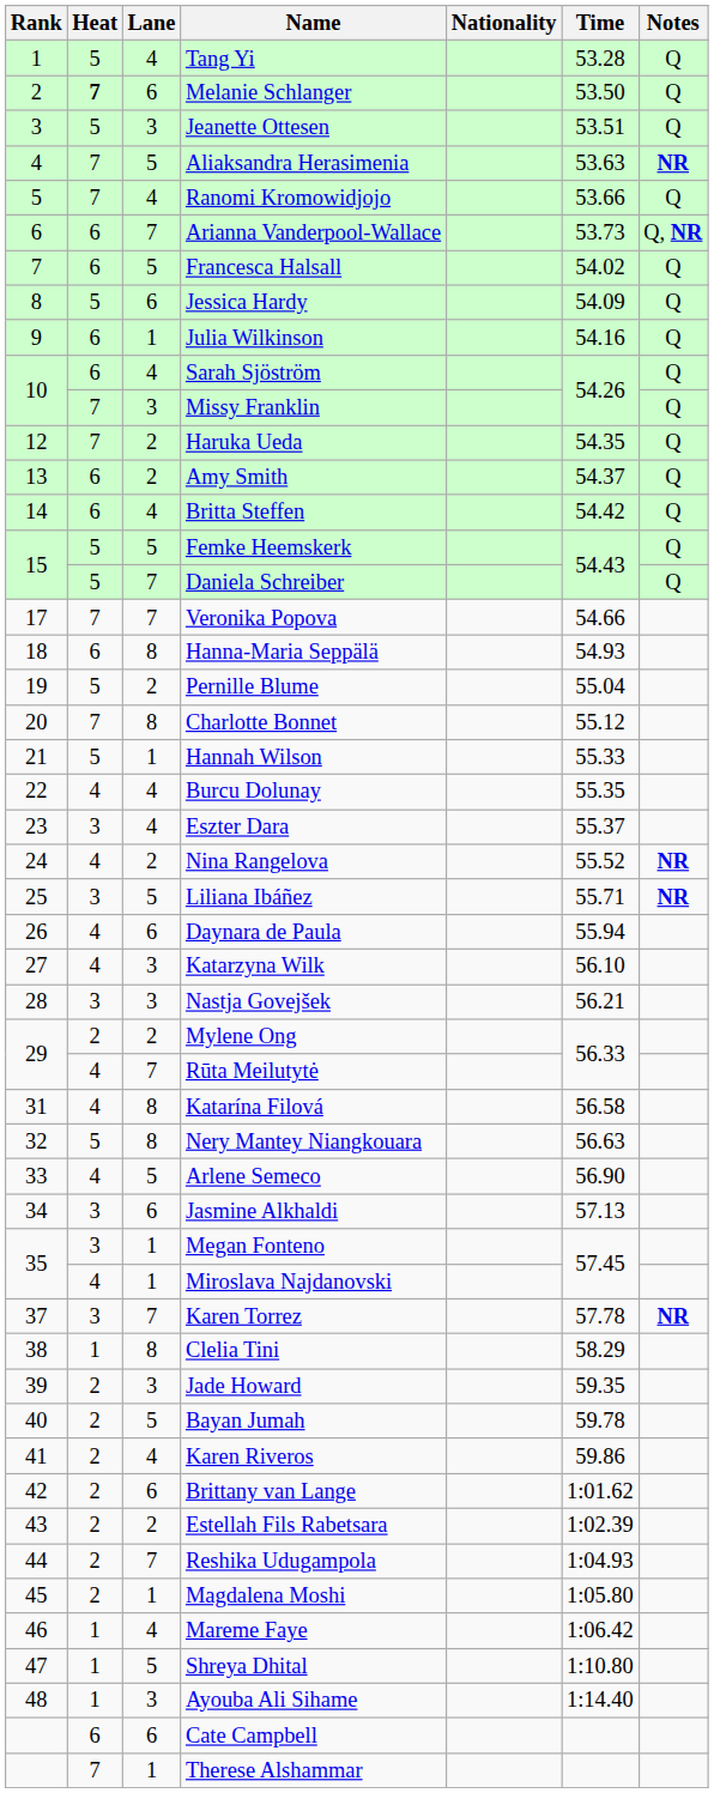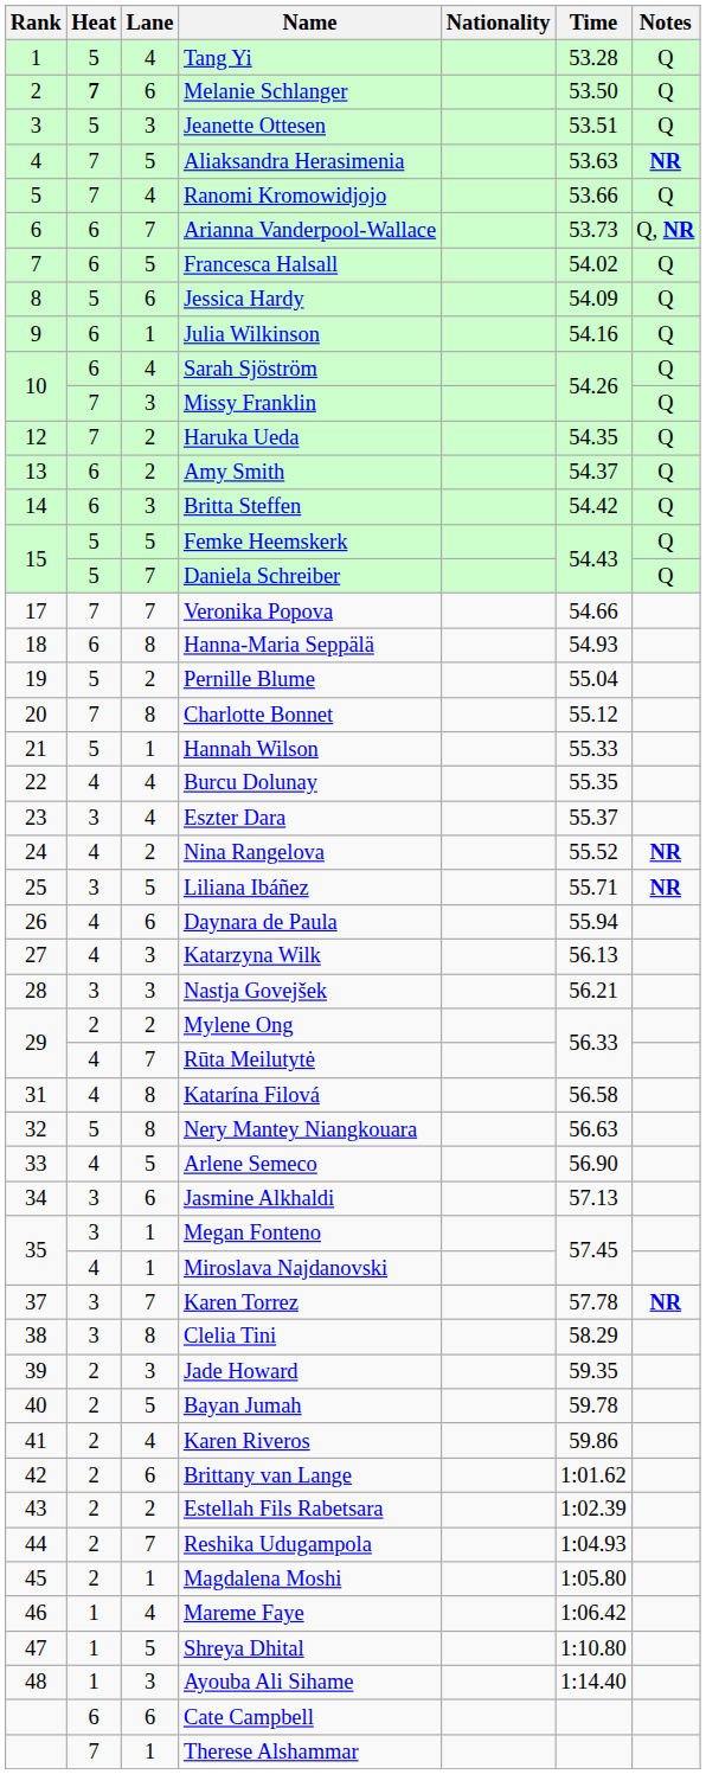 <table class="wikitable sortable" style="text-align:center">
 <tr>
 <th>Rank</th>
 <th>Heat</th>
 <th>Lane</th>
 <th>Name</th>
 <th>Nationality</th>
 <th>Time</th>
 <th>Notes</th>
 </tr>
 <tr bgcolor=ccffcc>
 <td>1</td>
 <td>5</td>
 <td>4</td>
 <td align=left><a href='#'>Tang Yi</a></td>
 <td align=left></td>
 <td>53.28</td>
 <td>Q</td>
 </tr>
 <tr bgcolor=ccffcc>
 <td>2</td>
 <td><strong>7</strong></td>
 <td>6</td>
 <td align=left><a href='#'>Melanie Schlanger</a></td>
 <td align=left></td>
 <td>53.50</td>
 <td>Q</td>
 </tr>
 <tr bgcolor=ccffcc>
 <td>3</td>
 <td>5</td>
 <td>3</td>
 <td align=left><a href='#'>Jeanette Ottesen</a></td>
 <td align=left></td>
 <td>53.51</td>
 <td>Q</td>
 </tr>
 <tr bgcolor=ccffcc>
 <td>4</td>
 <td>7</td>
 <td>5</td>
 <td align=left><a href='#'>Aliaksandra Herasimenia</a></td>
 <td align=left></td>
 <td>53.63</td>
 <td><strong><a href='#'>NR</a></strong></td>
 </tr>
 <tr bgcolor=ccffcc>
 <td>5</td>
 <td>7</td>
 <td>4</td>
 <td align=left><a href='#'>Ranomi Kromowidjojo</a></td>
 <td align=left></td>
 <td>53.66</td>
 <td>Q</td>
 </tr>
 <tr bgcolor=ccffcc>
 <td>6</td>
 <td>6</td>
 <td>7</td>
 <td align=left><a href='#'>Arianna Vanderpool-Wallace</a></td>
 <td align=left></td>
 <td>53.73</td>
 <td>Q, <strong><a href='#'>NR</a></strong></td>
 </tr>
 <tr bgcolor=ccffcc>
 <td>7</td>
 <td>6</td>
 <td>5</td>
 <td align=left><a href='#'>Francesca Halsall</a></td>
 <td align=left></td>
 <td>54.02</td>
 <td>Q</td>
 </tr>
 <tr bgcolor=ccffcc>
 <td>8</td>
 <td>5</td>
 <td>6</td>
 <td align=left><a href='#'>Jessica Hardy</a></td>
 <td align=left></td>
 <td>54.09</td>
 <td>Q</td>
 </tr>
 <tr bgcolor=ccffcc>
 <td>9</td>
 <td>6</td>
 <td>1</td>
 <td align=left><a href='#'>Julia Wilkinson</a></td>
 <td align=left></td>
 <td>54.16</td>
 <td>Q</td>
 </tr>
 <tr bgcolor=ccffcc>
 <td rowspan=2>10</td>
 <td>6</td>
 <td>4</td>
 <td align=left><a href='#'>Sarah Sjöström</a></td>
 <td align=left></td>
 <td rowspan=2>54.26</td>
 <td>Q</td>
 </tr>
 <tr bgcolor=ccffcc>
 <td>7</td>
 <td>3</td>
 <td align=left><a href='#'>Missy Franklin</a></td>
 <td align=left></td>
 <td>Q</td>
 </tr>
 <tr bgcolor=ccffcc>
 <td>12</td>
 <td>7</td>
 <td>2</td>
 <td align=left><a href='#'>Haruka Ueda</a></td>
 <td align=left></td>
 <td>54.35</td>
 <td>Q</td>
 </tr>
 <tr bgcolor=ccffcc>
 <td>13</td>
 <td>6</td>
 <td>2</td>
 <td align=left><a href='#'>Amy Smith</a></td>
 <td align=left></td>
 <td>54.37</td>
 <td>Q</td>
 </tr>
 <tr bgcolor=ccffcc>
 <td>14</td>
 <td>6</td>
-<td>4</td>
+<td>3</td>
 <td align=left><a href='#'>Britta Steffen</a></td>
 <td align=left></td>
 <td>54.42</td>
 <td>Q</td>
 </tr>
 <tr bgcolor=ccffcc>
 <td rowspan=2>15</td>
 <td>5</td>
 <td>5</td>
 <td align=left><a href='#'>Femke Heemskerk</a></td>
 <td align=left></td>
 <td rowspan=2>54.43</td>
 <td>Q</td>
 </tr>
 <tr bgcolor=ccffcc>
 <td>5</td>
 <td>7</td>
 <td align=left><a href='#'>Daniela Schreiber</a></td>
 <td align=left></td>
 <td>Q</td>
 </tr>
 <tr>
 <td>17</td>
 <td>7</td>
 <td>7</td>
 <td align=left><a href='#'>Veronika Popova</a></td>
 <td align=left></td>
 <td>54.66</td>
 <td></td>
 </tr>
 <tr>
 <td>18</td>
 <td>6</td>
 <td>8</td>
 <td align=left><a href='#'>Hanna-Maria Seppälä</a></td>
 <td align=left></td>
 <td>54.93</td>
 <td></td>
 </tr>
 <tr>
 <td>19</td>
 <td>5</td>
 <td>2</td>
 <td align=left><a href='#'>Pernille Blume</a></td>
 <td align=left></td>
 <td>55.04</td>
 <td></td>
 </tr>
 <tr>
 <td>20</td>
 <td>7</td>
 <td>8</td>
 <td align=left><a href='#'>Charlotte Bonnet</a></td>
 <td align=left></td>
 <td>55.12</td>
 <td></td>
 </tr>
 <tr>
 <td>21</td>
 <td>5</td>
 <td>1</td>
 <td align=left><a href='#'>Hannah Wilson</a></td>
 <td align=left></td>
 <td>55.33</td>
 <td></td>
 </tr>
 <tr>
 <td>22</td>
 <td>4</td>
 <td>4</td>
 <td align=left><a href='#'>Burcu Dolunay</a></td>
 <td align=left></td>
 <td>55.35</td>
 <td></td>
 </tr>
 <tr>
 <td>23</td>
 <td>3</td>
 <td>4</td>
 <td align=left><a href='#'>Eszter Dara</a></td>
 <td align=left></td>
 <td>55.37</td>
 <td></td>
 </tr>
 <tr>
 <td>24</td>
 <td>4</td>
 <td>2</td>
 <td align=left><a href='#'>Nina Rangelova</a></td>
 <td align=left></td>
 <td>55.52</td>
 <td><strong><a href='#'>NR</a></strong></td>
 </tr>
 <tr>
 <td>25</td>
 <td>3</td>
 <td>5</td>
 <td align=left><a href='#'>Liliana Ibáñez</a></td>
 <td align=left></td>
 <td>55.71</td>
 <td><strong><a href='#'>NR</a></strong></td>
 </tr>
 <tr>
 <td>26</td>
 <td>4</td>
 <td>6</td>
 <td align=left><a href='#'>Daynara de Paula</a></td>
 <td align=left></td>
 <td>55.94</td>
 <td></td>
 </tr>
 <tr>
 <td>27</td>
 <td>4</td>
 <td>3</td>
 <td align=left><a href='#'>Katarzyna Wilk</a></td>
 <td align=left></td>
-<td>56.10</td>
+<td>56.13</td>
 <td></td>
 </tr>
 <tr>
 <td>28</td>
 <td>3</td>
 <td>3</td>
 <td align=left><a href='#'>Nastja Govejšek</a></td>
 <td align=left></td>
 <td>56.21</td>
 <td></td>
 </tr>
 <tr>
 <td rowspan=2>29</td>
 <td>2</td>
 <td>2</td>
 <td align=left><a href='#'>Mylene Ong</a></td>
 <td align=left></td>
 <td rowspan=2>56.33</td>
 <td></td>
 </tr>
 <tr>
 <td>4</td>
 <td>7</td>
 <td align=left><a href='#'>Rūta Meilutytė</a></td>
 <td align=left></td>
 <td></td>
 </tr>
 <tr>
 <td>31</td>
 <td>4</td>
 <td>8</td>
 <td align=left><a href='#'>Katarína Filová</a></td>
 <td align=left></td>
 <td>56.58</td>
 <td></td>
 </tr>
 <tr>
 <td>32</td>
 <td>5</td>
 <td>8</td>
 <td align=left><a href='#'>Nery Mantey Niangkouara</a></td>
 <td align=left></td>
 <td>56.63</td>
 <td></td>
 </tr>
 <tr>
 <td>33</td>
 <td>4</td>
 <td>5</td>
 <td align=left><a href='#'>Arlene Semeco</a></td>
 <td align=left></td>
 <td>56.90</td>
 <td></td>
 </tr>
 <tr>
 <td>34</td>
 <td>3</td>
 <td>6</td>
 <td align=left><a href='#'>Jasmine Alkhaldi</a></td>
 <td align=left></td>
 <td>57.13</td>
 <td></td>
 </tr>
 <tr>
 <td rowspan=2>35</td>
 <td>3</td>
 <td>1</td>
 <td align=left><a href='#'>Megan Fonteno</a></td>
 <td align=left></td>
 <td rowspan=2>57.45</td>
 <td></td>
 </tr>
 <tr>
 <td>4</td>
 <td>1</td>
 <td align=left><a href='#'>Miroslava Najdanovski</a></td>
 <td align=left></td>
 <td></td>
 </tr>
 <tr>
 <td>37</td>
 <td>3</td>
 <td>7</td>
 <td align=left><a href='#'>Karen Torrez</a></td>
 <td align=left></td>
 <td>57.78</td>
 <td><strong><a href='#'>NR</a></strong></td>
 </tr>
 <tr>
 <td>38</td>
-<td>1</td>
+<td>3</td>
 <td>8</td>
 <td align=left><a href='#'>Clelia Tini</a></td>
 <td align=left></td>
 <td>58.29</td>
 <td></td>
 </tr>
 <tr>
 <td>39</td>
 <td>2</td>
 <td>3</td>
 <td align=left><a href='#'>Jade Howard</a></td>
 <td align=left></td>
 <td>59.35</td>
 <td></td>
 </tr>
 <tr>
 <td>40</td>
 <td>2</td>
 <td>5</td>
 <td align=left><a href='#'>Bayan Jumah</a></td>
 <td align=left></td>
 <td>59.78</td>
 <td></td>
 </tr>
 <tr>
 <td>41</td>
 <td>2</td>
 <td>4</td>
 <td align=left><a href='#'>Karen Riveros</a></td>
 <td align=left></td>
 <td>59.86</td>
 <td></td>
 </tr>
 <tr>
 <td>42</td>
 <td>2</td>
 <td>6</td>
 <td align=left><a href='#'>Brittany van Lange</a></td>
 <td align=left></td>
 <td>1:01.62</td>
 <td></td>
 </tr>
 <tr>
 <td>43</td>
 <td>2</td>
 <td>2</td>
 <td align=left><a href='#'>Estellah Fils Rabetsara</a></td>
 <td align=left></td>
 <td>1:02.39</td>
 <td></td>
 </tr>
 <tr>
 <td>44</td>
 <td>2</td>
 <td>7</td>
 <td align=left><a href='#'>Reshika Udugampola</a></td>
 <td align=left></td>
 <td>1:04.93</td>
 <td></td>
 </tr>
 <tr>
 <td>45</td>
 <td>2</td>
 <td>1</td>
 <td align=left><a href='#'>Magdalena Moshi</a></td>
 <td align=left></td>
 <td>1:05.80</td>
 <td></td>
 </tr>
 <tr>
 <td>46</td>
 <td>1</td>
 <td>4</td>
 <td align=left><a href='#'>Mareme Faye</a></td>
 <td align=left></td>
 <td>1:06.42</td>
 <td></td>
 </tr>
 <tr>
 <td>47</td>
 <td>1</td>
 <td>5</td>
 <td align=left><a href='#'>Shreya Dhital</a></td>
 <td align=left></td>
 <td>1:10.80</td>
 <td></td>
 </tr>
 <tr>
 <td>48</td>
 <td>1</td>
 <td>3</td>
 <td align=left><a href='#'>Ayouba Ali Sihame</a></td>
 <td align=left></td>
 <td>1:14.40</td>
 <td></td>
 </tr>
 <tr>
 <td></td>
 <td>6</td>
 <td>6</td>
 <td align=left><a href='#'>Cate Campbell</a></td>
 <td align=left></td>
 <td></td>
 <td></td>
 </tr>
 <tr>
 <td></td>
 <td>7</td>
 <td>1</td>
 <td align=left><a href='#'>Therese Alshammar</a></td>
 <td align=left></td>
 <td></td>
 <td></td>
 </tr>
 </table>
